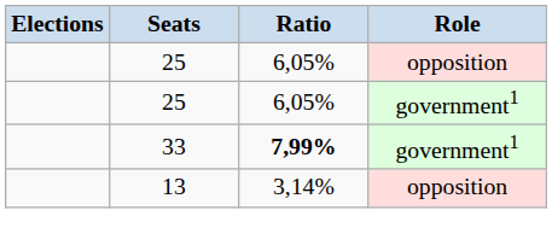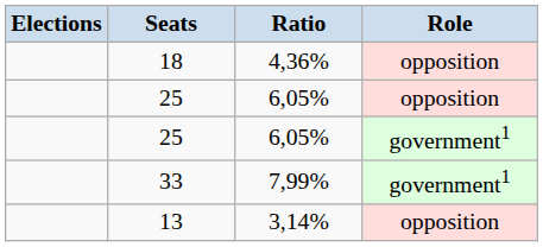 <table class="wikitable">
 <tr>
 <th style="background:#CCDDEE;">Elections</th>
 <th style="width: 5em; background:#CCDDEE;">Seats</th>
 <th style="width: 5em; background:#CCDDEE;">Ratio</th>
 <th style="width: 7em; background:#CCDDEE;">Role</th>
+</tr>
+<tr>
+<td></td>
+<td style="text-align:center">18</td>
+<td style="text-align:center">4,36%</td>
+<td align=center style="background: #ffdddd">opposition</td>
 </tr>
 <tr>
 <td></td>
 <td style="text-align:center">25</td>
 <td style="text-align:center">6,05%</td>
 <td align=center style="background: #ffdddd">opposition</td>
 </tr>
 <tr>
 <td></td>
 <td style="text-align:center">25</td>
 <td style="text-align:center">6,05%</td>
 <td align=center style="background: #ddffdd">government<sup>1</sup></td>
 </tr>
 <tr>
 <td></td>
 <td style="text-align:center">33</td>
-<td style="text-align:center"><strong>7,99%</strong></td>
+<td style="text-align:center">7,99%</td>
 <td align=center style="background: #ddffdd">government<sup>1</sup></td>
 </tr>
 <tr>
 <td></td>
 <td style="text-align:center">13</td>
 <td style="text-align:center">3,14%</td>
 <td align=center style="background: #ffdddd">opposition</td>
 </tr>
 </table>
